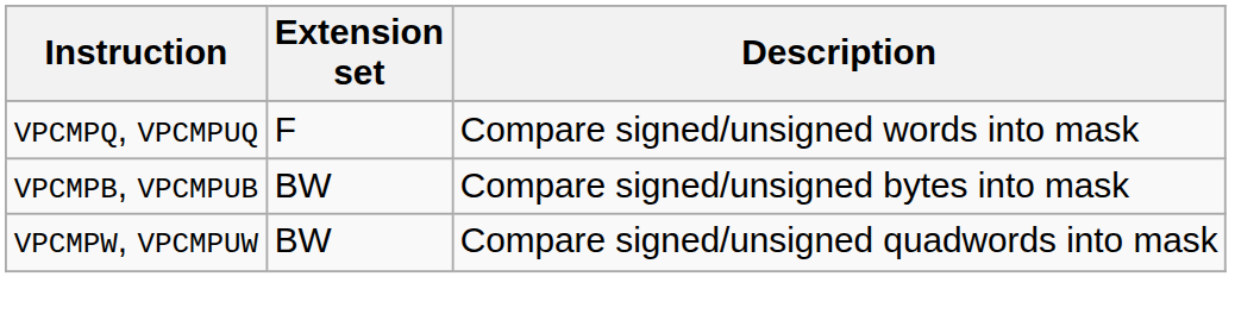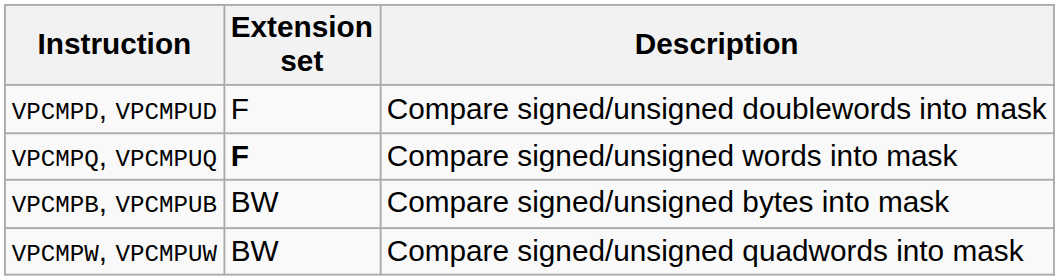 <table class="wikitable plainrowheaders">
 <tr>
 <th scope="col">Instruction</th>
 <th scope="col">Extension<br>set</th>
 <th scope="col">Description</th>
 </tr>
 <tr>
+<td><code>VPCMPD</code>, <code>VPCMPUD</code></td>
+<td>F</td>
+<td>Compare signed/unsigned doublewords into mask</td>
+</tr>
+<tr>
 <td><code>VPCMPQ</code>, <code>VPCMPUQ</code></td>
-<td>F</td>
+<td><strong>F</strong></td>
 <td>Compare signed/unsigned words into mask</td>
 </tr>
 <tr>
 <td><code>VPCMPB</code>, <code>VPCMPUB</code></td>
 <td>BW</td>
 <td>Compare signed/unsigned bytes into mask</td>
 </tr>
 <tr>
 <td><code>VPCMPW</code>, <code>VPCMPUW</code></td>
 <td>BW</td>
 <td>Compare signed/unsigned quadwords into mask</td>
 </tr>
 </table>
